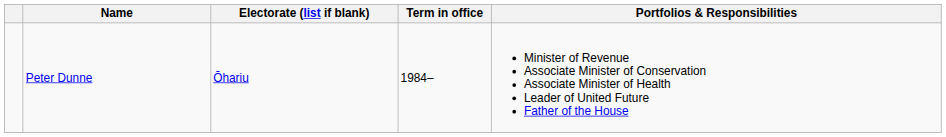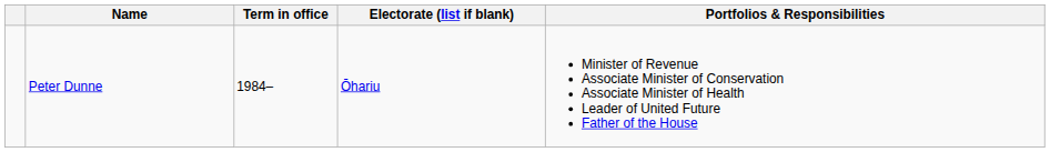 <table class="wikitable" style="width:80%;">
 <tr>
 <th style="width:2%;"></th>
 <th style="width:20%;">Name</th>
+<th style="width:10%;">Term in office</th>
 <th style="width:20%;">Electorate (<a href='#'>list</a> if blank)</th>
-<th style="width:10%;">Term in office</th>
 <th style="width:48%;">Portfolios & Responsibilities</th>
 </tr>
 <tr>
 <td></td>
 <td><a href='#'>Peter Dunne</a></td>
+<td>1984–</td>
 <td><a href='#'>Ōhariu</a></td>
-<td>1984–</td>
 <td><br><ul><li>Minister of Revenue</li><li>Associate Minister of Conservation</li><li>Associate Minister of Health</li><li>Leader of United Future</li><li><a href='#'>Father of the House</a></li></ul></td>
 </tr>
 </table>
